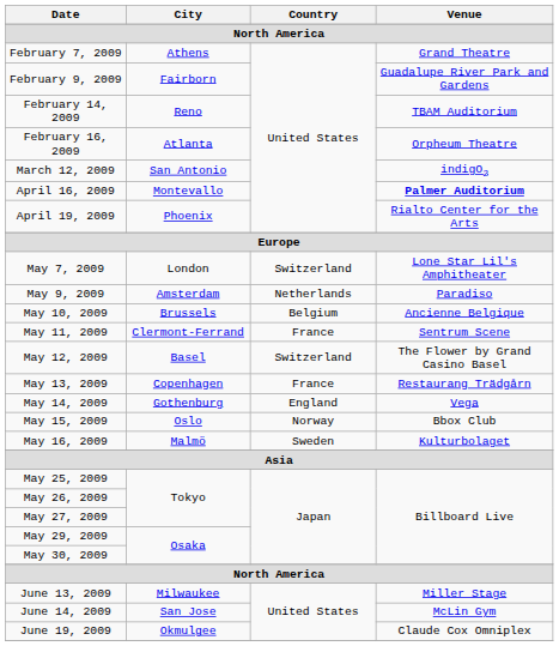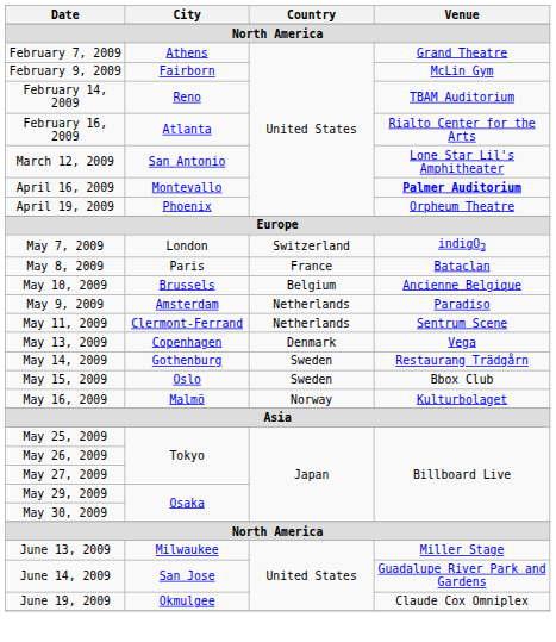 <table class="wikitable">
 <tr>
 <th width="150" rowspan="1">Date</th>
 <th width="150" rowspan="1">City</th>
 <th width="150" rowspan="1">Country</th>
 <th width="220" rowspan="1">Venue</th>
 </tr>
 <tr>
 </tr>
 <tr bgcolor="#DDDDDD">
 <td colspan=4 align=center><strong>North America</strong></td>
 </tr>
 <tr>
 <td align="center">February 7, 2009</td>
 <td align="center"><a href='#'>Athens</a></td>
 <td align="center" rowspan="7">United States</td>
 <td align="center"><a href='#'>Grand Theatre</a></td>
 </tr>
 <tr>
 <td align="center">February 9, 2009</td>
 <td align="center"><a href='#'>Fairborn</a></td>
-<td align="center"><a href='#'>Guadalupe River Park and Gardens</a></td>
+<td align="center"><a href='#'>McLin Gym</a></td>
 </tr>
 <tr>
 <td align="center">February 14, 2009</td>
 <td align="center"><a href='#'>Reno</a></td>
 <td align="center"><a href='#'>TBAM Auditorium</a></td>
 </tr>
 <tr>
 <td align="center">February 16, 2009</td>
 <td align="center"><a href='#'>Atlanta</a></td>
-<td align="center"><a href='#'>Orpheum Theatre</a></td>
+<td align="center"><a href='#'>Rialto Center for the Arts</a></td>
 </tr>
 <tr>
 <td align="center">March 12, 2009</td>
 <td align="center"><a href='#'>San Antonio</a></td>
-<td align="center"><a href='#'>indigO<sub>2</sub></a></td>
+<td align="center"><a href='#'>Lone Star Lil's Amphitheater</a></td>
 </tr>
 <tr>
 <td align="center">April 16, 2009</td>
 <td align="center"><a href='#'>Montevallo</a></td>
 <td align="center"><strong><a href='#'>Palmer Auditorium</a></strong></td>
 </tr>
 <tr>
 <td align="center">April 19, 2009</td>
 <td align="center"><a href='#'>Phoenix</a></td>
-<td align="center"><a href='#'>Rialto Center for the Arts</a></td>
+<td align="center"><a href='#'>Orpheum Theatre</a></td>
 </tr>
 <tr>
 </tr>
 <tr bgcolor="#DDDDDD">
 <td colspan=4 align=center><strong>Europe</strong></td>
 </tr>
 <tr>
 <td align="center">May 7, 2009</td>
 <td align="center">London</td>
 <td align="center">Switzerland</td>
-<td align="center"><a href='#'>Lone Star Lil's Amphitheater</a></td>
+<td align="center"><a href='#'>indigO<sub>2</sub></a></td>
+</tr>
+<tr>
+<td align="center">May 8, 2009</td>
+<td align="center">Paris</td>
+<td align="center">France</td>
+<td align="center"><a href='#'>Bataclan</a></td>
+</tr>
+<tr>
+<td align="center">May 10, 2009</td>
+<td align="center"><a href='#'>Brussels</a></td>
+<td align="center">Belgium</td>
+<td align="center"><a href='#'>Ancienne Belgique</a></td>
 </tr>
 <tr>
 <td align="center">May 9, 2009</td>
 <td align="center"><a href='#'>Amsterdam</a></td>
 <td align="center">Netherlands</td>
 <td align="center"><a href='#'>Paradiso</a></td>
 </tr>
 <tr>
-<td align="center">May 10, 2009</td>
-<td align="center"><a href='#'>Brussels</a></td>
-<td align="center">Belgium</td>
-<td align="center"><a href='#'>Ancienne Belgique</a></td>
-</tr>
-<tr>
 <td align="center">May 11, 2009</td>
 <td align="center"><a href='#'>Clermont-Ferrand</a></td>
-<td align="center">France</td>
+<td align="center">Netherlands</td>
 <td align="center"><a href='#'>Sentrum Scene</a></td>
-</tr>
-<tr>
-<td align="center">May 12, 2009</td>
-<td align="center"><a href='#'>Basel</a></td>
-<td align="center">Switzerland</td>
-<td align="center">The Flower by Grand Casino Basel</td>
 </tr>
 <tr>
 <td align="center">May 13, 2009</td>
 <td align="center"><a href='#'>Copenhagen</a></td>
-<td align="center">France</td>
-<td align="center"><a href='#'>Restaurang Trädgårn</a></td>
+<td align="center">Denmark</td>
+<td align="center"><a href='#'>Vega</a></td>
 </tr>
 <tr>
 <td align="center">May 14, 2009</td>
 <td align="center"><a href='#'>Gothenburg</a></td>
-<td align="center">England</td>
-<td align="center"><a href='#'>Vega</a></td>
+<td align="center">Sweden</td>
+<td align="center"><a href='#'>Restaurang Trädgårn</a></td>
 </tr>
 <tr>
 <td align="center">May 15, 2009</td>
 <td align="center"><a href='#'>Oslo</a></td>
-<td align="center">Norway</td>
+<td align="center">Sweden</td>
 <td align="center">Bbox Club</td>
 </tr>
 <tr>
 <td align="center">May 16, 2009</td>
 <td align="center"><a href='#'>Malmö</a></td>
-<td align="center">Sweden</td>
+<td align="center">Norway</td>
 <td align="center"><a href='#'>Kulturbolaget</a></td>
 </tr>
 <tr>
 </tr>
 <tr bgcolor="#DDDDDD">
 <td colspan=4 align=center><strong>Asia</strong></td>
 </tr>
 <tr>
 <td align="center">May 25, 2009</td>
 <td align="center" rowspan="3">Tokyo</td>
 <td align="center" rowspan="5">Japan</td>
 <td align="center" rowspan="5">Billboard Live</td>
 </tr>
 <tr>
 <td align="center">May 26, 2009</td>
 </tr>
 <tr>
 <td align="center">May 27, 2009</td>
 </tr>
 <tr>
 <td align="center">May 29, 2009</td>
 <td align="center" rowspan="2"><a href='#'>Osaka</a></td>
 </tr>
 <tr>
 <td align="center">May 30, 2009</td>
 </tr>
 <tr>
 </tr>
 <tr bgcolor="#DDDDDD">
 <td colspan=4 align=center><strong>North America</strong></td>
 </tr>
 <tr>
 <td align="center">June 13, 2009</td>
 <td align="center"><a href='#'>Milwaukee</a></td>
 <td align="center" rowspan="3">United States</td>
 <td align="center"><a href='#'>Miller Stage</a></td>
 </tr>
 <tr>
 <td align="center">June 14, 2009</td>
 <td align="center"><a href='#'>San Jose</a></td>
-<td align="center"><a href='#'>McLin Gym</a></td>
+<td align="center"><a href='#'>Guadalupe River Park and Gardens</a></td>
 </tr>
 <tr>
 <td align="center">June 19, 2009</td>
 <td align="center"><a href='#'>Okmulgee</a></td>
 <td align="center">Claude Cox Omniplex</td>
 </tr>
 <tr>
 </tr>
 </table>
